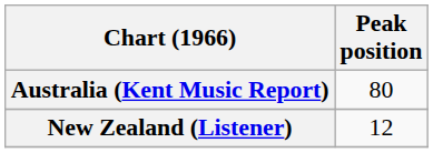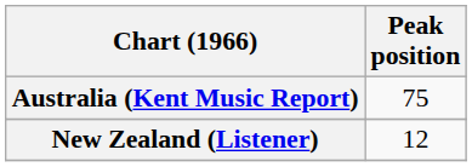 <table class="wikitable sortable plainrowheaders" style="text-align:center">
 <tr>
 <th>Chart (1966)</th>
 <th>Peak<br>position</th>
 </tr>
 <tr>
 <th scope="row">Australia (<a href='#'>Kent Music Report</a>)</th>
-<td>80</td>
+<td>75</td>
 </tr>
 <tr>
 </tr>
 <tr>
 </tr>
 <tr>
 </tr>
 <tr>
 </tr>
 <tr>
 <th scope="row">New Zealand (<a href='#'>Listener</a>)</th>
 <td>12</td>
 </tr>
 <tr>
 </tr>
 </table>
